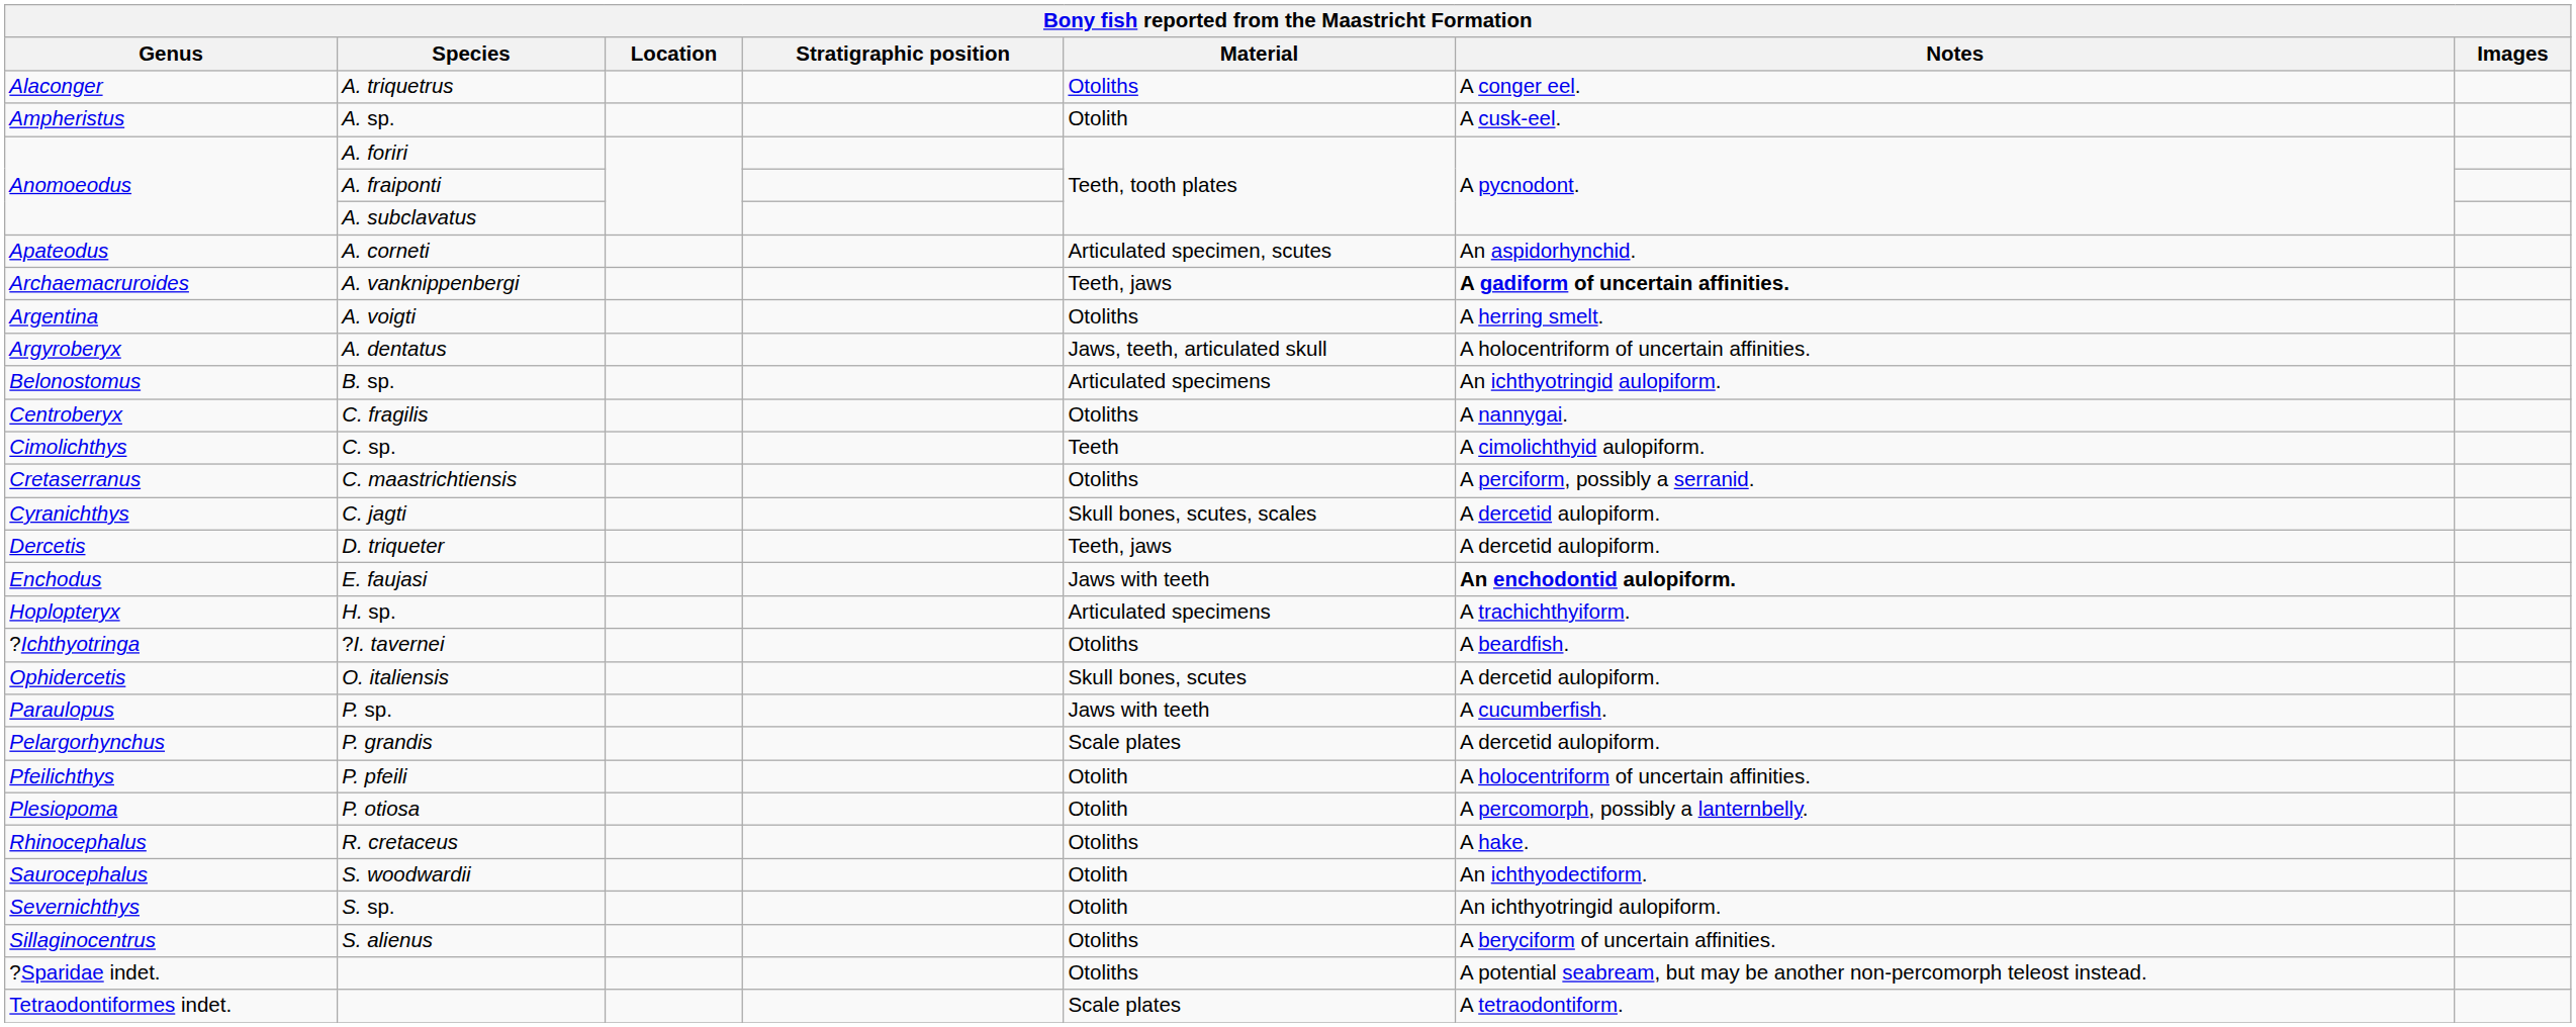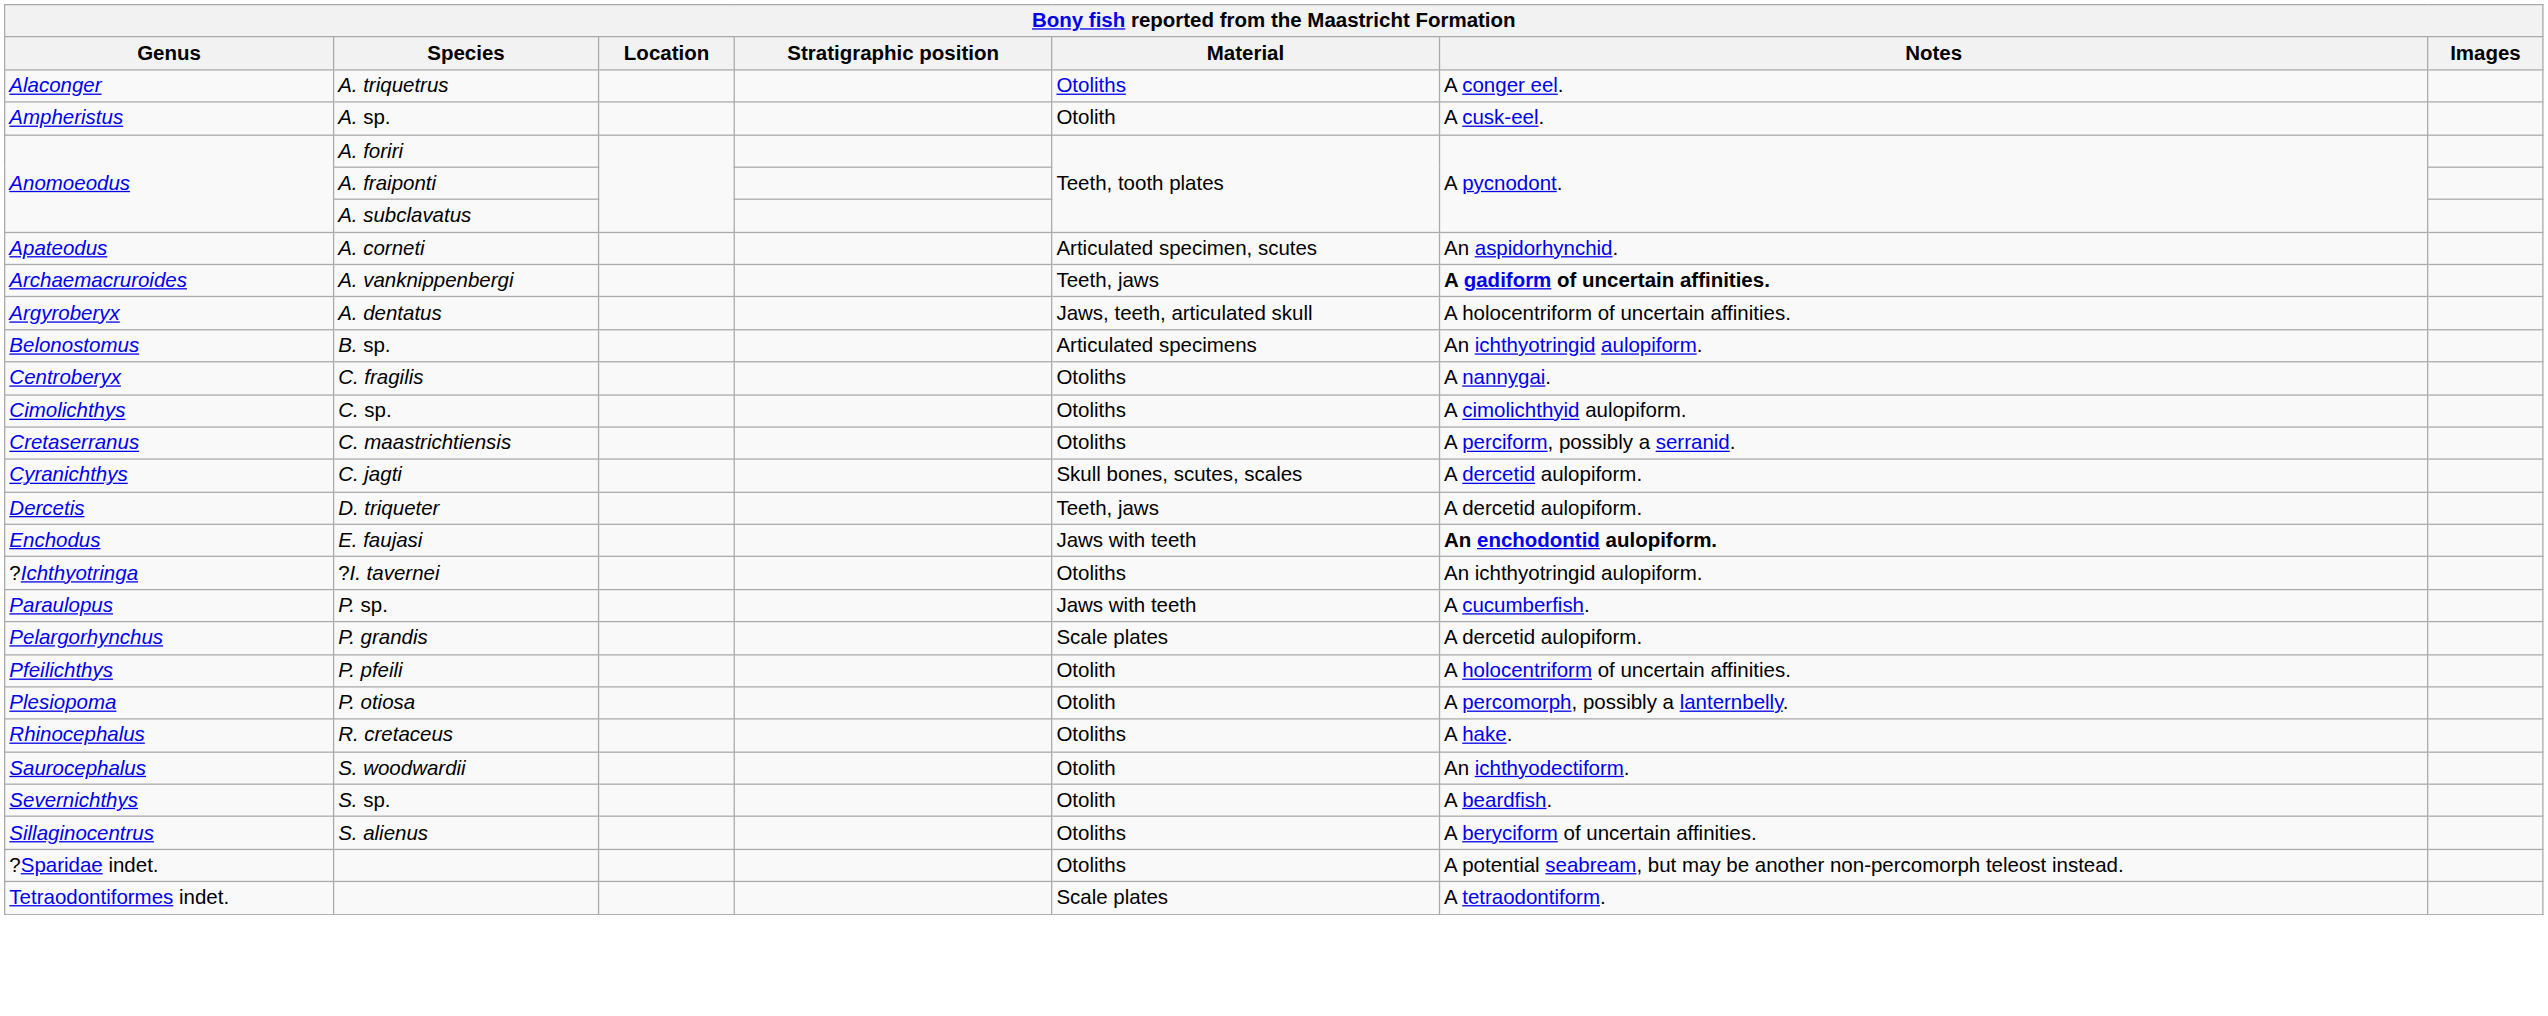 <table class="wikitable" align="center" width="100%">
 <tr>
 <th colspan="7" align="center"><strong><a href='#'>Bony fish</a> reported from the Maastricht Formation</strong></th>
 </tr>
 <tr>
 <th>Genus</th>
 <th>Species</th>
 <th>Location</th>
 <th>Stratigraphic position</th>
 <th>Material</th>
 <th>Notes</th>
 <th>Images</th>
 </tr>
 <tr>
 <td><em><a href='#'>Alaconger</a></em></td>
 <td><em>A. triquetrus</em></td>
 <td></td>
 <td></td>
 <td><a href='#'>Otoliths</a></td>
 <td>A <a href='#'>conger eel</a>.</td>
 <td></td>
 </tr>
 <tr>
 <td><em><a href='#'>Ampheristus</a></em></td>
 <td><em>A.</em> sp.</td>
 <td></td>
 <td></td>
 <td>Otolith</td>
 <td>A <a href='#'>cusk-eel</a>.</td>
 <td></td>
 </tr>
 <tr>
 <td rowspan="3"><em><a href='#'>Anomoeodus</a></em></td>
 <td><em>A. foriri</em></td>
 <td rowspan="3"></td>
 <td></td>
 <td rowspan="3">Teeth, tooth plates</td>
 <td rowspan="3">A <a href='#'>pycnodont</a>.</td>
 <td></td>
 </tr>
 <tr>
 <td><em>A. fraiponti</em></td>
 <td></td>
 <td></td>
 </tr>
 <tr>
 <td><em>A. subclavatus</em></td>
 <td></td>
 <td></td>
 </tr>
 <tr>
 <td><em><a href='#'>Apateodus</a></em></td>
 <td><em>A. corneti</em></td>
 <td></td>
 <td></td>
 <td>Articulated specimen, scutes</td>
 <td>An <a href='#'>aspidorhynchid</a>.</td>
 <td></td>
 </tr>
 <tr>
 <td><em><a href='#'>Archaemacruroides</a></em></td>
 <td><em>A. vanknippenbergi</em></td>
 <td></td>
 <td></td>
 <td>Teeth, jaws</td>
 <td><strong>A <a href='#'>gadiform</a> of uncertain affinities.</strong></td>
 <td></td>
 </tr>
 <tr>
-<td><em><a href='#'>Argentina</a></em></td>
-<td><em>A. voigti</em></td>
-<td></td>
-<td></td>
-<td>Otoliths</td>
-<td>A <a href='#'>herring smelt</a>.</td>
-<td></td>
-</tr>
-<tr>
 <td><em><a href='#'>Argyroberyx</a></em></td>
 <td><em>A. dentatus</em></td>
 <td></td>
 <td></td>
 <td>Jaws, teeth, articulated skull</td>
 <td>A holocentriform of uncertain affinities.</td>
 <td></td>
 </tr>
 <tr>
 <td><em><a href='#'>Belonostomus</a></em></td>
 <td><em>B.</em> sp.</td>
 <td></td>
 <td></td>
 <td>Articulated specimens</td>
 <td>An <a href='#'>ichthyotringid</a> <a href='#'>aulopiform</a>.</td>
 <td></td>
 </tr>
 <tr>
 <td><em><a href='#'>Centroberyx</a></em></td>
 <td><em>C. fragilis</em></td>
 <td></td>
 <td></td>
 <td>Otoliths</td>
 <td>A <a href='#'>nannygai</a>.</td>
 <td></td>
 </tr>
 <tr>
 <td><em><a href='#'>Cimolichthys</a></em></td>
 <td><em>C.</em> sp.</td>
 <td></td>
 <td></td>
-<td>Teeth</td>
+<td>Otoliths</td>
 <td>A <a href='#'>cimolichthyid</a> aulopiform.</td>
 <td></td>
 </tr>
 <tr>
 <td><em><a href='#'>Cretaserranus</a></em></td>
 <td><em>C. maastrichtiensis</em></td>
 <td></td>
 <td></td>
 <td>Otoliths</td>
 <td>A <a href='#'>perciform</a>, possibly a <a href='#'>serranid</a>.</td>
 <td></td>
 </tr>
 <tr>
 <td><em><a href='#'>Cyranichthys</a></em></td>
 <td><em>C. jagti</em></td>
 <td></td>
 <td></td>
 <td>Skull bones, scutes, scales</td>
 <td>A <a href='#'>dercetid</a> aulopiform.</td>
 <td></td>
 </tr>
 <tr>
 <td><em><a href='#'>Dercetis</a></em></td>
 <td><em>D. triqueter</em></td>
 <td></td>
 <td></td>
 <td>Teeth, jaws</td>
 <td>A dercetid aulopiform.</td>
 <td></td>
 </tr>
 <tr>
 <td><em><a href='#'>Enchodus</a></em></td>
 <td><em>E. faujasi</em></td>
 <td></td>
 <td></td>
 <td>Jaws with teeth</td>
 <td><strong>An <a href='#'>enchodontid</a> aulopiform.</strong></td>
 <td></td>
 </tr>
 <tr>
-<td><em><a href='#'>Hoplopteryx</a></em></td>
-<td><em>H.</em> sp.</td>
-<td></td>
-<td></td>
-<td>Articulated specimens</td>
-<td>A <a href='#'>trachichthyiform</a>.</td>
-<td></td>
-</tr>
-<tr>
 <td>?<em><a href='#'>Ichthyotringa</a></em></td>
 <td>?<em>I. tavernei</em></td>
 <td></td>
 <td></td>
 <td>Otoliths</td>
-<td>A <a href='#'>beardfish</a>.</td>
-<td></td>
-</tr>
-<tr>
-<td><em><a href='#'>Ophidercetis</a></em></td>
-<td><em>O. italiensis</em></td>
-<td></td>
-<td></td>
-<td>Skull bones, scutes</td>
-<td>A dercetid aulopiform.</td>
+<td>An ichthyotringid aulopiform.</td>
 <td></td>
 </tr>
 <tr>
 <td><em><a href='#'>Paraulopus</a></em></td>
 <td><em>P.</em> sp.</td>
 <td></td>
 <td></td>
 <td>Jaws with teeth</td>
 <td>A <a href='#'>cucumberfish</a>.</td>
 <td></td>
 </tr>
 <tr>
 <td><em><a href='#'>Pelargorhynchus</a></em></td>
 <td><em>P. grandis</em></td>
 <td></td>
 <td></td>
 <td>Scale plates</td>
 <td>A dercetid aulopiform.</td>
 <td></td>
 </tr>
 <tr>
 <td><em><a href='#'>Pfeilichthys</a></em></td>
 <td><em>P. pfeili</em></td>
 <td></td>
 <td></td>
 <td>Otolith</td>
 <td>A <a href='#'>holocentriform</a> of uncertain affinities.</td>
 <td></td>
 </tr>
 <tr>
 <td><em><a href='#'>Plesiopoma</a></em></td>
 <td><em>P. otiosa</em></td>
 <td></td>
 <td></td>
 <td>Otolith</td>
 <td>A <a href='#'>percomorph</a>, possibly a <a href='#'>lanternbelly</a>.</td>
 <td></td>
 </tr>
 <tr>
 <td><em><a href='#'>Rhinocephalus</a></em></td>
 <td><em>R. cretaceus</em></td>
 <td></td>
 <td></td>
 <td>Otoliths</td>
 <td>A <a href='#'>hake</a>.</td>
 <td></td>
 </tr>
 <tr>
 <td><em><a href='#'>Saurocephalus</a></em></td>
 <td><em>S. woodwardii</em></td>
 <td></td>
 <td></td>
 <td>Otolith</td>
 <td>An <a href='#'>ichthyodectiform</a>.</td>
 <td></td>
 </tr>
 <tr>
 <td><em><a href='#'>Severnichthys</a></em></td>
 <td><em>S.</em> sp.</td>
 <td></td>
 <td></td>
 <td>Otolith</td>
-<td>An ichthyotringid aulopiform.</td>
+<td>A <a href='#'>beardfish</a>.</td>
 <td></td>
 </tr>
 <tr>
 <td><em><a href='#'>Sillaginocentrus</a></em></td>
 <td><em>S. alienus</em></td>
 <td></td>
 <td></td>
 <td>Otoliths</td>
 <td>A <a href='#'>beryciform</a> of uncertain affinities.</td>
 <td></td>
 </tr>
 <tr>
 <td>?<a href='#'>Sparidae</a> indet.</td>
 <td></td>
 <td></td>
 <td></td>
 <td>Otoliths</td>
 <td>A potential <a href='#'>seabream</a>, but may be another non-percomorph teleost instead.</td>
 <td></td>
 </tr>
 <tr>
 <td><a href='#'>Tetraodontiformes</a> indet.</td>
 <td></td>
 <td></td>
 <td></td>
 <td>Scale plates</td>
 <td>A <a href='#'>tetraodontiform</a>.</td>
 <td></td>
 </tr>
 </table>
